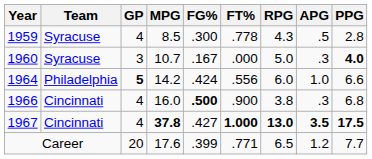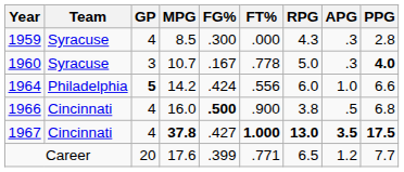 <table class="wikitable sortable" style="font-size:95%; text-align:right;">
 <tr>
 <th>Year</th>
 <th>Team</th>
 <th>GP</th>
 <th>MPG</th>
 <th>FG%</th>
 <th>FT%</th>
 <th>RPG</th>
 <th>APG</th>
 <th>PPG</th>
 </tr>
 <tr>
 <td style="text-align:left;"><a href='#'>1959</a></td>
 <td style="text-align:left;"><a href='#'>Syracuse</a></td>
 <td>4</td>
 <td>8.5</td>
 <td>.300</td>
-<td>.778</td>
+<td>.000</td>
 <td>4.3</td>
-<td>.5</td>
+<td>.3</td>
 <td>2.8</td>
 </tr>
 <tr>
 <td style="text-align:left;"><a href='#'>1960</a></td>
 <td style="text-align:left;"><a href='#'>Syracuse</a></td>
 <td>3</td>
 <td>10.7</td>
 <td>.167</td>
-<td>.000</td>
+<td>.778</td>
 <td>5.0</td>
 <td>.3</td>
 <td><strong>4.0</strong></td>
 </tr>
 <tr>
 <td style="text-align:left;"><a href='#'>1964</a></td>
 <td style="text-align:left;"><a href='#'>Philadelphia</a></td>
 <td><strong>5</strong></td>
 <td>14.2</td>
 <td>.424</td>
 <td>.556</td>
 <td>6.0</td>
 <td>1.0</td>
 <td>6.6</td>
 </tr>
 <tr>
 <td style="text-align:left;"><a href='#'>1966</a></td>
 <td style="text-align:left;"><a href='#'>Cincinnati</a></td>
 <td>4</td>
 <td>16.0</td>
 <td><strong>.500</strong></td>
 <td>.900</td>
 <td>3.8</td>
-<td>.3</td>
+<td>.5</td>
 <td>6.8</td>
 </tr>
 <tr>
 <td style="text-align:left;"><a href='#'>1967</a></td>
 <td style="text-align:left;"><a href='#'>Cincinnati</a></td>
 <td>4</td>
 <td><strong>37.8</strong></td>
 <td>.427</td>
 <td><strong>1.000</strong></td>
 <td><strong>13.0</strong></td>
 <td><strong>3.5</strong></td>
 <td><strong>17.5</strong></td>
 </tr>
 <tr class="sortbottom">
 <td style="text-align:center;" colspan="2">Career</td>
 <td>20</td>
 <td>17.6</td>
 <td>.399</td>
 <td>.771</td>
 <td>6.5</td>
 <td>1.2</td>
 <td>7.7</td>
 </tr>
 </table>
